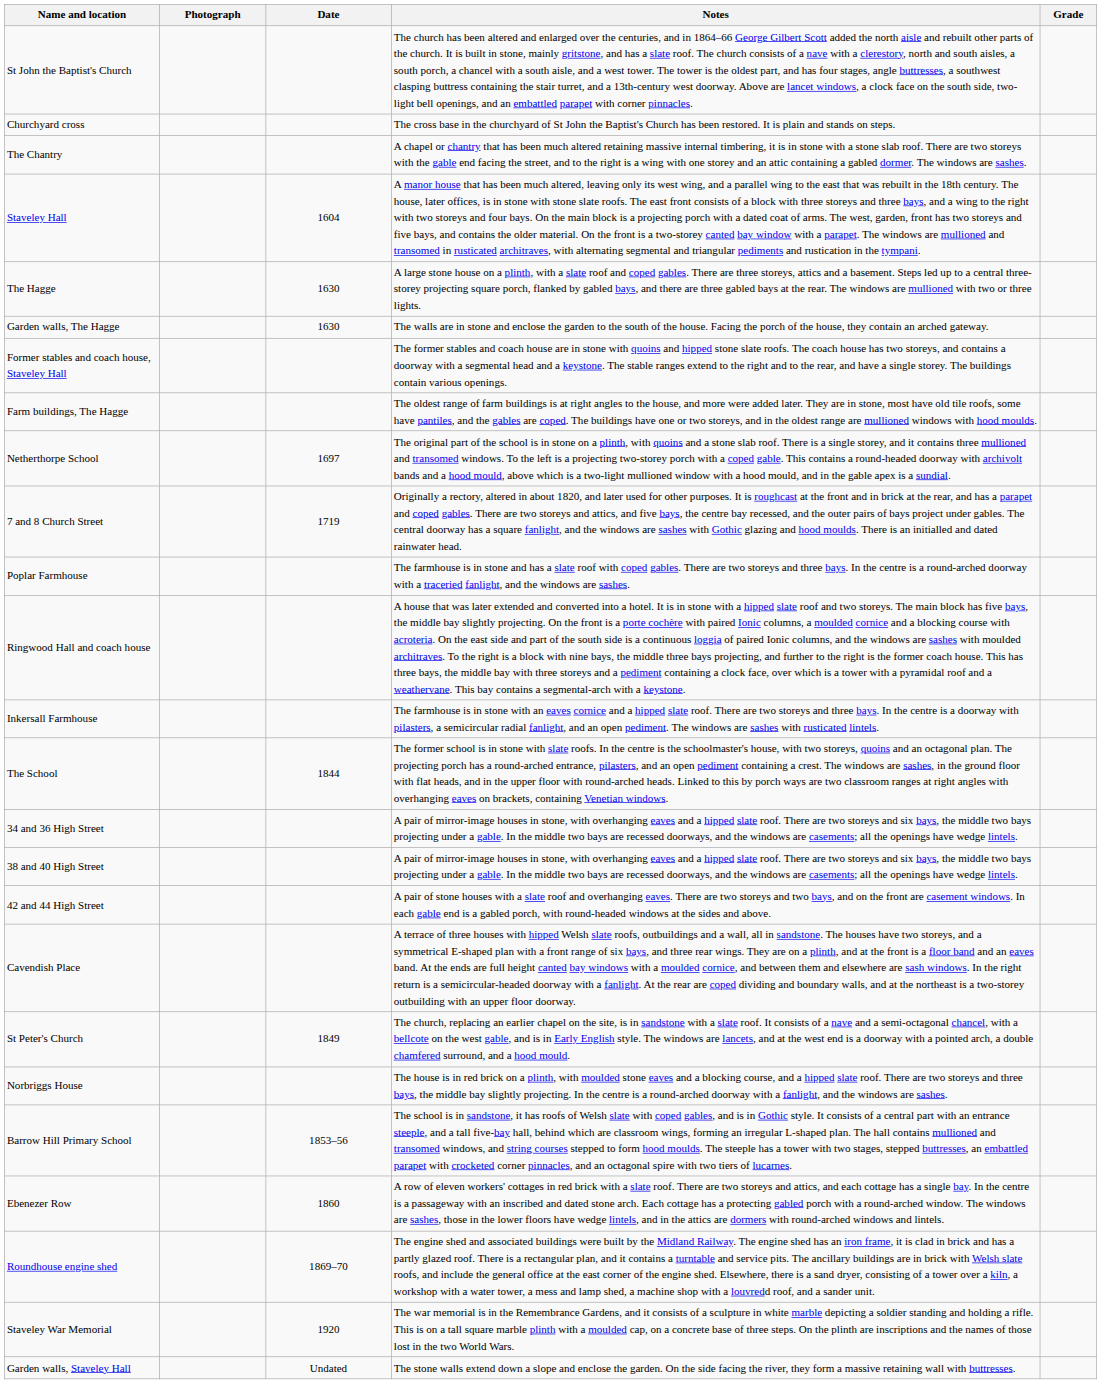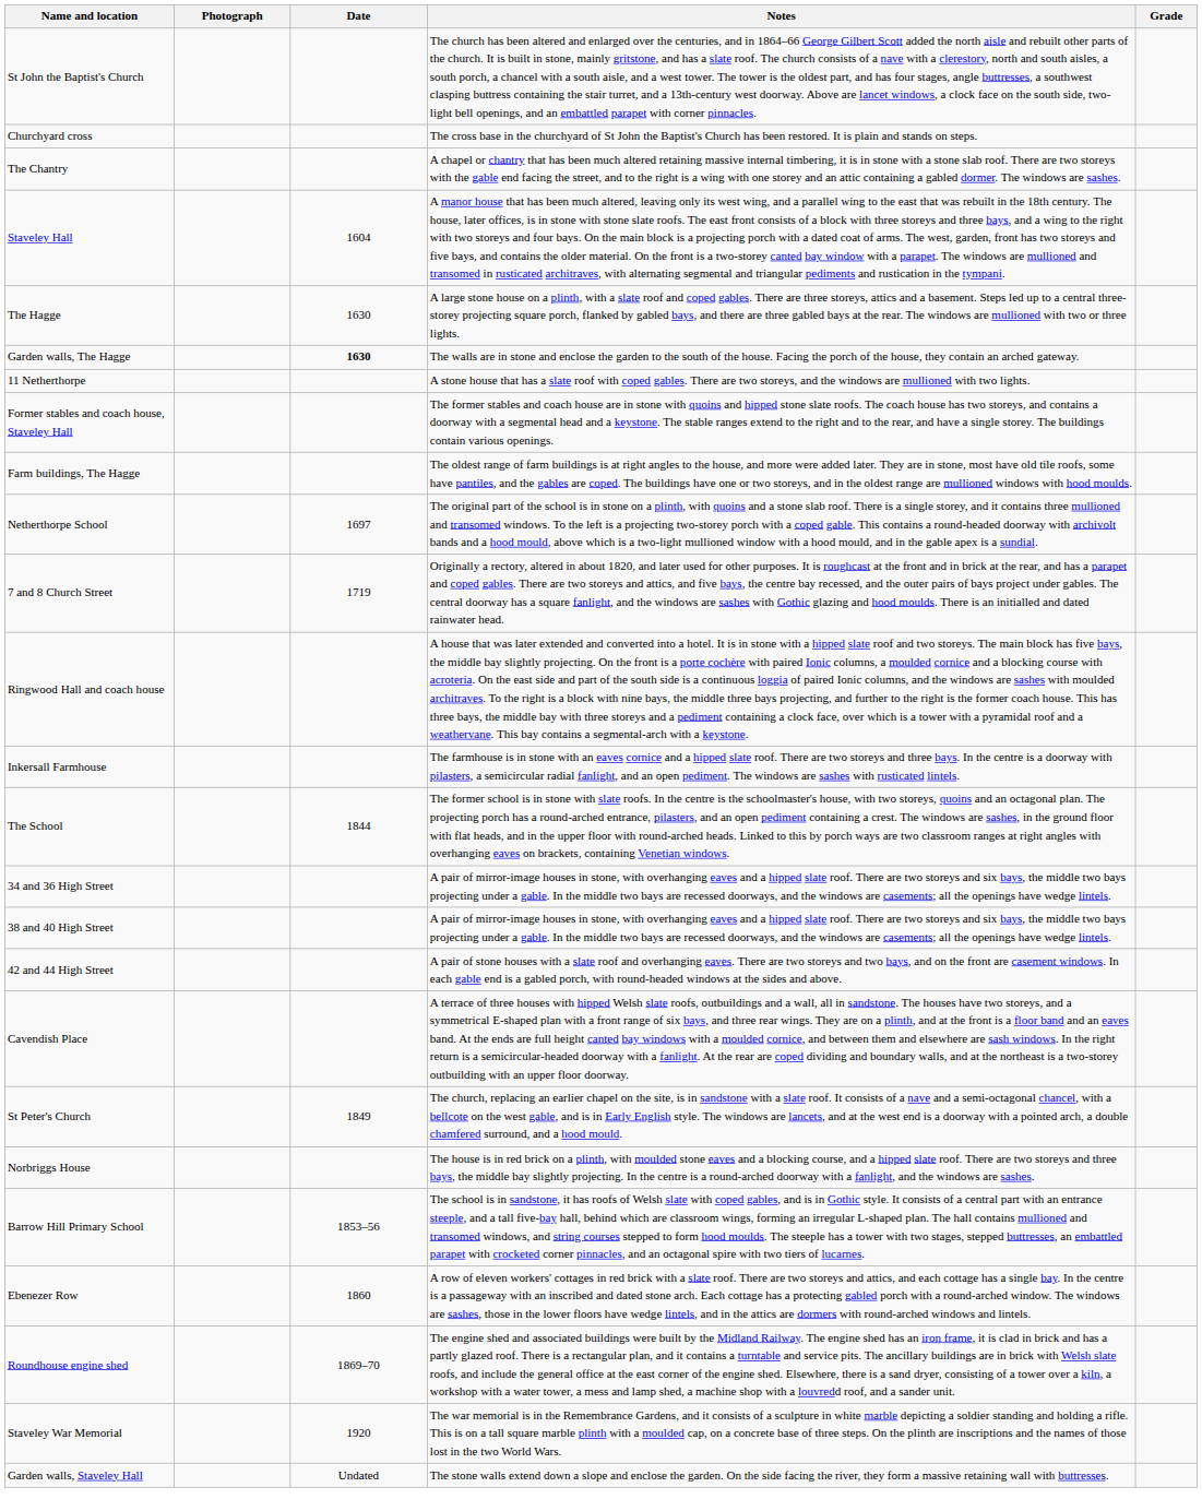 <table class="wikitable sortable plainrowheaders" style="width:100%; border:0; text-align:left; line-height:150%;">
 <tr>
 <th scope="col"  style="width:150px">Name and location</th>
 <th scope="col"  style="width:100px" class="unsortable">Photograph</th>
 <th scope="col"  style="width:120px">Date</th>
 <th scope="col"  style="width:650px" class="unsortable">Notes</th>
 <th scope="col"  style="width:50px">Grade</th>
 </tr>
 <tr>
 <td>St John the Baptist's Church<br><small></small></td>
 <td></td>
 <td align="center"></td>
 <td>The church has been altered and enlarged over the centuries, and in 1864–66 <a href='#'>George Gilbert Scott</a> added the north <a href='#'>aisle</a> and rebuilt other parts of the church.  It is built in stone, mainly <a href='#'>gritstone</a>, and has a <a href='#'>slate</a> roof.  The church consists of a <a href='#'>nave</a> with a <a href='#'>clerestory</a>, north and south aisles, a south porch, a chancel with a south aisle, and a west tower.  The tower is the oldest part, and has four stages, angle <a href='#'>buttresses</a>, a southwest clasping buttress containing the stair turret, and a 13th-century west doorway.  Above are <a href='#'>lancet windows</a>, a clock face on the south side, two-light bell openings, and an <a href='#'>embattled</a> <a href='#'>parapet</a> with corner <a href='#'>pinnacles</a>.</td>
 <td align="center" ></td>
 </tr>
 <tr>
 <td>Churchyard cross<br><small></small></td>
 <td></td>
 <td align="center"></td>
 <td>The cross base in the churchyard of St John the Baptist's Church has been restored.  It is plain and stands on steps.</td>
 <td align="center" ></td>
 </tr>
 <tr>
 <td>The Chantry<br><small></small></td>
 <td></td>
 <td align="center"></td>
 <td>A chapel or <a href='#'>chantry</a> that has been much altered retaining massive internal timbering, it is in stone with a stone slab roof.  There are two storeys with the <a href='#'>gable</a> end facing the street, and to the right is a wing with one storey and an attic containing a gabled <a href='#'>dormer</a>.  The windows are <a href='#'>sashes</a>.</td>
 <td align="center" ></td>
 </tr>
 <tr>
 <td><a href='#'>Staveley Hall</a><br><small></small></td>
 <td></td>
 <td align="center">1604</td>
 <td>A <a href='#'>manor house</a> that has been much altered, leaving only its west wing, and a parallel wing to the east that was rebuilt in the 18th century.  The house, later offices, is in stone with stone slate roofs.  The east front consists of a block with three storeys and three <a href='#'>bays</a>, and a wing to the right with two storeys and four bays.  On the main block is a projecting porch with a dated coat of arms.  The west, garden, front has two storeys and five bays, and contains the older material.  On the front is a two-storey <a href='#'>canted</a> <a href='#'>bay window</a> with a <a href='#'>parapet</a>.  The windows are <a href='#'>mullioned</a> and <a href='#'>transomed</a> in <a href='#'>rusticated</a> <a href='#'>architraves</a>, with alternating segmental and triangular <a href='#'>pediments</a> and rustication in the <a href='#'>tympani</a>.</td>
 <td align="center" ></td>
 </tr>
 <tr>
 <td>The Hagge<br><small></small></td>
 <td></td>
 <td align="center">1630</td>
 <td>A large stone house on a <a href='#'>plinth</a>, with a <a href='#'>slate</a> roof and <a href='#'>coped</a> <a href='#'>gables</a>.  There are three storeys, attics and a basement.  Steps led up to a central three-storey projecting square porch, flanked by gabled <a href='#'>bays</a>, and there are three gabled bays at the rear.  The windows are <a href='#'>mullioned</a> with two or three lights.</td>
 <td align="center" ></td>
 </tr>
 <tr>
 <td>Garden walls, The Hagge<br><small></small></td>
 <td></td>
-<td align="center">1630</td>
+<td align="center"><strong>1630</strong></td>
 <td>The walls are in stone and enclose the garden to the south of the house.  Facing the porch of the house, they contain an arched gateway.</td>
+<td align="center" ></td>
+</tr>
+<tr>
+<td>11 Netherthorpe<br><small></small></td>
+<td></td>
+<td align="center"></td>
+<td>A stone house that has a <a href='#'>slate</a> roof with <a href='#'>coped</a> <a href='#'>gables</a>.  There are two storeys, and the windows are <a href='#'>mullioned</a> with two lights.</td>
 <td align="center" ></td>
 </tr>
 <tr>
 <td>Former stables and coach house,<br><a href='#'>Staveley Hall</a><br><small></small></td>
 <td></td>
 <td align="center"></td>
 <td>The former stables and coach house are in stone with <a href='#'>quoins</a> and <a href='#'>hipped</a> stone slate roofs.  The coach house has two storeys, and contains a doorway with a segmental head and a <a href='#'>keystone</a>.  The stable ranges extend to the right and to the rear, and have a single storey.  The buildings contain various openings.</td>
 <td align="center" ></td>
 </tr>
 <tr>
 <td>Farm buildings, The Hagge<br><small></small></td>
 <td></td>
 <td align="center"></td>
 <td>The oldest range of farm buildings is at right angles to the house, and more were added later.  They are in stone, most have old tile roofs, some have <a href='#'>pantiles</a>, and the <a href='#'>gables</a> are <a href='#'>coped</a>.  The buildings have one or two storeys, and in the oldest range are <a href='#'>mullioned</a> windows with <a href='#'>hood moulds</a>.</td>
 <td align="center" ></td>
 </tr>
 <tr>
 <td>Netherthorpe School<br><small></small></td>
 <td></td>
 <td align="center">1697</td>
 <td>The original part of the school is in stone on a <a href='#'>plinth</a>, with <a href='#'>quoins</a> and a stone slab roof.  There is a single storey, and it contains three <a href='#'>mullioned</a> and <a href='#'>transomed</a> windows.  To the left is a projecting two-storey porch with a <a href='#'>coped</a> <a href='#'>gable</a>.  This contains a round-headed doorway with <a href='#'>archivolt</a> bands and a <a href='#'>hood mould</a>, above which is a two-light mullioned window with a hood mould, and in the gable apex is a <a href='#'>sundial</a>.</td>
 <td align="center" ></td>
 </tr>
 <tr>
 <td>7 and 8 Church Street<br><small></small></td>
 <td></td>
 <td align="center">1719</td>
 <td>Originally a rectory, altered in about 1820, and later used for other purposes.  It is <a href='#'>roughcast</a> at the front and in brick at the rear, and has a <a href='#'>parapet</a> and <a href='#'>coped</a> <a href='#'>gables</a>.  There are two storeys and attics, and five <a href='#'>bays</a>, the centre bay recessed, and the outer pairs of bays project under gables.  The central doorway has a square <a href='#'>fanlight</a>, and the windows are <a href='#'>sashes</a> with <a href='#'>Gothic</a> glazing and <a href='#'>hood moulds</a>.  There is an initialled and dated rainwater head.</td>
-<td align="center" ></td>
-</tr>
-<tr>
-<td>Poplar Farmhouse<br><small></small></td>
-<td></td>
-<td align="center"></td>
-<td>The farmhouse is in stone and has a <a href='#'>slate</a> roof with <a href='#'>coped</a> <a href='#'>gables</a>.  There are two storeys and three <a href='#'>bays</a>.  In the centre is a round-arched doorway with a <a href='#'>traceried</a> <a href='#'>fanlight</a>, and the windows are <a href='#'>sashes</a>.</td>
 <td align="center" ></td>
 </tr>
 <tr>
 <td>Ringwood Hall and coach house<br><small></small></td>
 <td></td>
 <td align="center"></td>
 <td>A house that was later extended and converted into a hotel.  It is in stone with a <a href='#'>hipped</a> <a href='#'>slate</a> roof and two storeys.  The main block has five <a href='#'>bays</a>, the middle bay slightly projecting.  On the front is a <a href='#'>porte cochère</a> with paired <a href='#'>Ionic</a> columns, a <a href='#'>moulded</a> <a href='#'>cornice</a> and a blocking course with <a href='#'>acroteria</a>.  On the east side and part of the south side is a continuous <a href='#'>loggia</a> of paired Ionic columns, and the windows are <a href='#'>sashes</a> with moulded <a href='#'>architraves</a>.  To the right is a block with nine bays, the middle three bays projecting, and further to the right is the former coach house.  This has three bays, the middle bay with three storeys and a <a href='#'>pediment</a> containing a clock face, over which is a tower with a pyramidal roof and a <a href='#'>weathervane</a>.  This bay contains a segmental-arch with a <a href='#'>keystone</a>.</td>
 <td align="center" ></td>
 </tr>
 <tr>
 <td>Inkersall Farmhouse<br><small></small></td>
 <td></td>
 <td align="center"></td>
 <td>The farmhouse is in stone with an <a href='#'>eaves</a> <a href='#'>cornice</a> and a <a href='#'>hipped</a> <a href='#'>slate</a> roof.  There are two storeys and three <a href='#'>bays</a>.  In the centre is a doorway with <a href='#'>pilasters</a>, a semicircular radial <a href='#'>fanlight</a>, and an open <a href='#'>pediment</a>.  The windows are <a href='#'>sashes</a> with <a href='#'>rusticated</a> <a href='#'>lintels</a>.</td>
 <td align="center" ></td>
 </tr>
 <tr>
 <td>The School<br><small></small></td>
 <td></td>
 <td align="center">1844</td>
 <td>The former school is in stone with <a href='#'>slate</a> roofs.  In the centre is the schoolmaster's house, with two storeys, <a href='#'>quoins</a> and an octagonal plan.  The projecting porch has a round-arched entrance, <a href='#'>pilasters</a>, and an open <a href='#'>pediment</a> containing a crest.  The windows are <a href='#'>sashes</a>, in the ground floor with flat heads, and in the upper floor with round-arched heads.  Linked to this by porch ways are two classroom ranges at right angles with overhanging <a href='#'>eaves</a> on brackets, containing <a href='#'>Venetian windows</a>.</td>
 <td align="center" ></td>
 </tr>
 <tr>
 <td>34 and 36 High Street<br><small></small></td>
 <td></td>
 <td align="center"></td>
 <td>A pair of mirror-image houses in stone, with overhanging <a href='#'>eaves</a> and a <a href='#'>hipped</a> <a href='#'>slate</a> roof.  There are two storeys and six <a href='#'>bays</a>, the middle two bays projecting under a <a href='#'>gable</a>.  In the middle two bays are recessed doorways, and the windows are <a href='#'>casements</a>; all the openings have wedge <a href='#'>lintels</a>.</td>
 <td align="center" ></td>
 </tr>
 <tr>
 <td>38 and 40 High Street<br><small></small></td>
 <td></td>
 <td align="center"></td>
 <td>A pair of mirror-image houses in stone, with overhanging <a href='#'>eaves</a> and a <a href='#'>hipped</a> <a href='#'>slate</a> roof.  There are two storeys and six <a href='#'>bays</a>, the middle two bays projecting under a <a href='#'>gable</a>.  In the middle two bays are recessed doorways, and the windows are <a href='#'>casements</a>; all the openings have wedge <a href='#'>lintels</a>.</td>
 <td align="center" ></td>
 </tr>
 <tr>
 <td>42 and 44 High Street<br><small></small></td>
 <td></td>
 <td align="center"></td>
 <td>A pair of stone houses with a <a href='#'>slate</a> roof and overhanging <a href='#'>eaves</a>.  There are two storeys and two <a href='#'>bays</a>, and on the front are <a href='#'>casement windows</a>.  In each <a href='#'>gable</a> end is a gabled porch, with round-headed windows at the sides and above.</td>
 <td align="center" ></td>
 </tr>
 <tr>
 <td>Cavendish Place<br><small></small></td>
 <td></td>
 <td align="center"></td>
 <td>A terrace of three houses with <a href='#'>hipped</a> Welsh <a href='#'>slate</a> roofs, outbuildings and a wall, all in <a href='#'>sandstone</a>.  The houses have two storeys, and a symmetrical E-shaped plan with a front range of six <a href='#'>bays</a>, and three rear wings.  They are on a <a href='#'>plinth</a>, and at the front is a <a href='#'>floor band</a> and an <a href='#'>eaves</a> band.  At the ends are full height <a href='#'>canted</a> <a href='#'>bay windows</a> with a <a href='#'>moulded</a> <a href='#'>cornice</a>, and between them and elsewhere are <a href='#'>sash windows</a>.  In the right return is a semicircular-headed doorway with a <a href='#'>fanlight</a>.  At the rear are <a href='#'>coped</a> dividing and boundary walls, and at the northeast is a two-storey outbuilding with an upper floor doorway.</td>
 <td align="center" ></td>
 </tr>
 <tr>
 <td>St Peter's Church<br><small></small></td>
 <td></td>
 <td align="center">1849</td>
 <td>The church, replacing an earlier chapel on the site, is in <a href='#'>sandstone</a> with a <a href='#'>slate</a> roof.  It consists of a <a href='#'>nave</a> and a semi-octagonal <a href='#'>chancel</a>, with a <a href='#'>bellcote</a> on the west <a href='#'>gable</a>, and is in <a href='#'>Early English</a> style.  The windows are <a href='#'>lancets</a>, and at the west end is a doorway with a pointed arch, a double <a href='#'>chamfered</a> surround, and a <a href='#'>hood mould</a>.</td>
 <td align="center" ></td>
 </tr>
 <tr>
 <td>Norbriggs House<br><small></small></td>
 <td></td>
 <td align="center"></td>
 <td>The house is in red brick on a <a href='#'>plinth</a>, with <a href='#'>moulded</a> stone <a href='#'>eaves</a> and a blocking course, and a <a href='#'>hipped</a> <a href='#'>slate</a> roof.  There are two storeys and three <a href='#'>bays</a>, the middle bay slightly projecting.  In the centre is a round-arched doorway with a <a href='#'>fanlight</a>, and the windows are <a href='#'>sashes</a>.</td>
 <td align="center" ></td>
 </tr>
 <tr>
 <td>Barrow Hill Primary School<br><small></small></td>
 <td></td>
 <td align="center">1853–56</td>
 <td>The school is in <a href='#'>sandstone</a>, it has roofs of Welsh <a href='#'>slate</a> with <a href='#'>coped</a> <a href='#'>gables</a>, and is in <a href='#'>Gothic</a> style.  It consists of a central part with an entrance <a href='#'>steeple</a>, and a tall five-<a href='#'>bay</a> hall, behind which are classroom wings, forming an irregular L-shaped plan.  The hall contains <a href='#'>mullioned</a> and <a href='#'>transomed</a> windows, and <a href='#'>string courses</a> stepped to form <a href='#'>hood moulds</a>.  The steeple has a tower with two stages, stepped <a href='#'>buttresses</a>, an <a href='#'>embattled</a> <a href='#'>parapet</a> with <a href='#'>crocketed</a> corner <a href='#'>pinnacles</a>, and an octagonal spire with two tiers of <a href='#'>lucarnes</a>.</td>
 <td align="center" ></td>
 </tr>
 <tr>
 <td>Ebenezer Row<br><small></small></td>
 <td></td>
 <td align="center">1860</td>
 <td>A row of eleven workers' cottages in red brick with a <a href='#'>slate</a> roof.  There are two storeys and attics, and each cottage has a single <a href='#'>bay</a>.  In the centre is a passageway with an inscribed and dated stone arch.  Each cottage has a protecting <a href='#'>gabled</a> porch with a round-arched window.  The windows are <a href='#'>sashes</a>, those in the lower floors have wedge <a href='#'>lintels</a>, and in the attics are <a href='#'>dormers</a> with round-arched windows and lintels.</td>
 <td align="center" ></td>
 </tr>
 <tr>
 <td><a href='#'>Roundhouse engine shed</a><br><small></small></td>
 <td></td>
 <td align="center">1869–70</td>
 <td>The engine shed and associated buildings were built by the <a href='#'>Midland Railway</a>.  The engine shed has an <a href='#'>iron frame</a>, it is clad in brick and has a partly glazed roof.  There is a rectangular plan, and it contains a <a href='#'>turntable</a> and service pits.  The ancillary buildings are in brick with <a href='#'>Welsh slate</a> roofs, and include the general office at the east corner of the engine shed.  Elsewhere, there is a sand dryer, consisting of a tower over a <a href='#'>kiln</a>, a workshop with a water tower, a mess and lamp shed, a machine shop with a <a href='#'>louvred</a>d roof, and a sander unit.</td>
 <td align="center" ></td>
 </tr>
 <tr>
 <td>Staveley War Memorial<br><small></small></td>
 <td></td>
 <td align="center">1920</td>
 <td>The war memorial is in the Remembrance Gardens, and it consists of a sculpture in white <a href='#'>marble</a> depicting a soldier standing and holding a rifle.  This is on a tall square marble <a href='#'>plinth</a> with a <a href='#'>moulded</a> cap, on a concrete base of three steps. On the plinth are inscriptions and the names of those lost in the two World Wars.</td>
 <td align="center" ></td>
 </tr>
 <tr>
 <td>Garden walls, <a href='#'>Staveley Hall</a><br><small></small></td>
 <td></td>
 <td align="center">Undated</td>
 <td>The stone walls extend down a slope and enclose the garden.  On the side facing the river, they form a massive retaining wall with <a href='#'>buttresses</a>.</td>
 <td align="center" ></td>
 </tr>
 <tr>
 </tr>
 </table>
